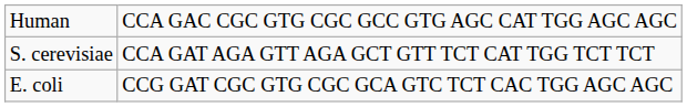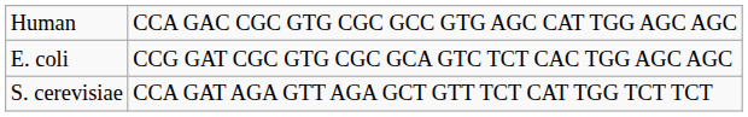 <table class="wikitable">
 <tr>
 <td>Human</td>
 <td>CCA GAC CGC GTG CGC GCC GTG AGC CAT TGG AGC AGC</td>
 </tr>
 <tr>
+<td>E. coli</td>
+<td>CCG GAT CGC GTG CGC GCA GTC TCT CAC TGG AGC AGC</td>
+</tr>
+<tr>
 <td>S. cerevisiae</td>
 <td>CCA GAT AGA GTT AGA GCT GTT TCT CAT TGG TCT TCT</td>
 </tr>
-<tr>
-<td>E. coli</td>
-<td>CCG GAT CGC GTG CGC GCA GTC TCT CAC TGG AGC AGC</td>
-</tr>
 </table>
